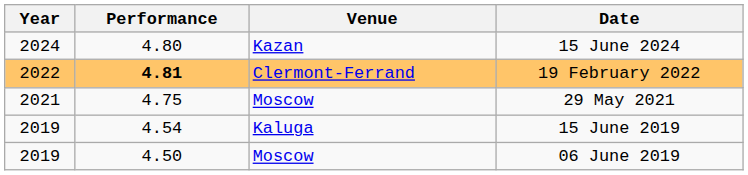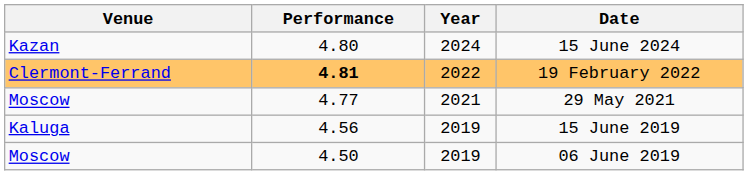 <table class="wikitable" width="45%" style="font-size:100%; text-align:center;">
 <tr>
+<th>Venue</th>
+<th>Performance</th>
 <th>Year</th>
-<th>Performance</th>
-<th>Venue</th>
 <th>Date</th>
 </tr>
 <tr>
+<td align="left"> <a href='#'>Kazan</a></td>
+<td>4.80</td>
 <td>2024</td>
-<td>4.80</td>
-<td align="left"> <a href='#'>Kazan</a></td>
 <td>15 June 2024</td>
 </tr>
 <tr bgcolor="FFC569">
+<td align="left"> <a href='#'>Clermont-Ferrand</a></td>
+<td><strong>4.81</strong> </td>
 <td>2022</td>
-<td><strong>4.81</strong> </td>
-<td align="left"> <a href='#'>Clermont-Ferrand</a></td>
 <td>19 February 2022</td>
 </tr>
 <tr>
+<td align="left"> <a href='#'>Moscow</a></td>
+<td>4.77</td>
 <td>2021</td>
-<td>4.75</td>
-<td align="left"> <a href='#'>Moscow</a></td>
 <td>29 May 2021</td>
 </tr>
 <tr>
+<td align="left"> <a href='#'>Kaluga</a></td>
+<td>4.56</td>
 <td>2019</td>
-<td>4.54</td>
-<td align="left"> <a href='#'>Kaluga</a></td>
 <td>15 June 2019</td>
 </tr>
 <tr>
+<td align="left"> <a href='#'>Moscow</a></td>
+<td>4.50</td>
 <td>2019</td>
-<td>4.50</td>
-<td align="left"> <a href='#'>Moscow</a></td>
 <td>06 June 2019</td>
 </tr>
 </table>
